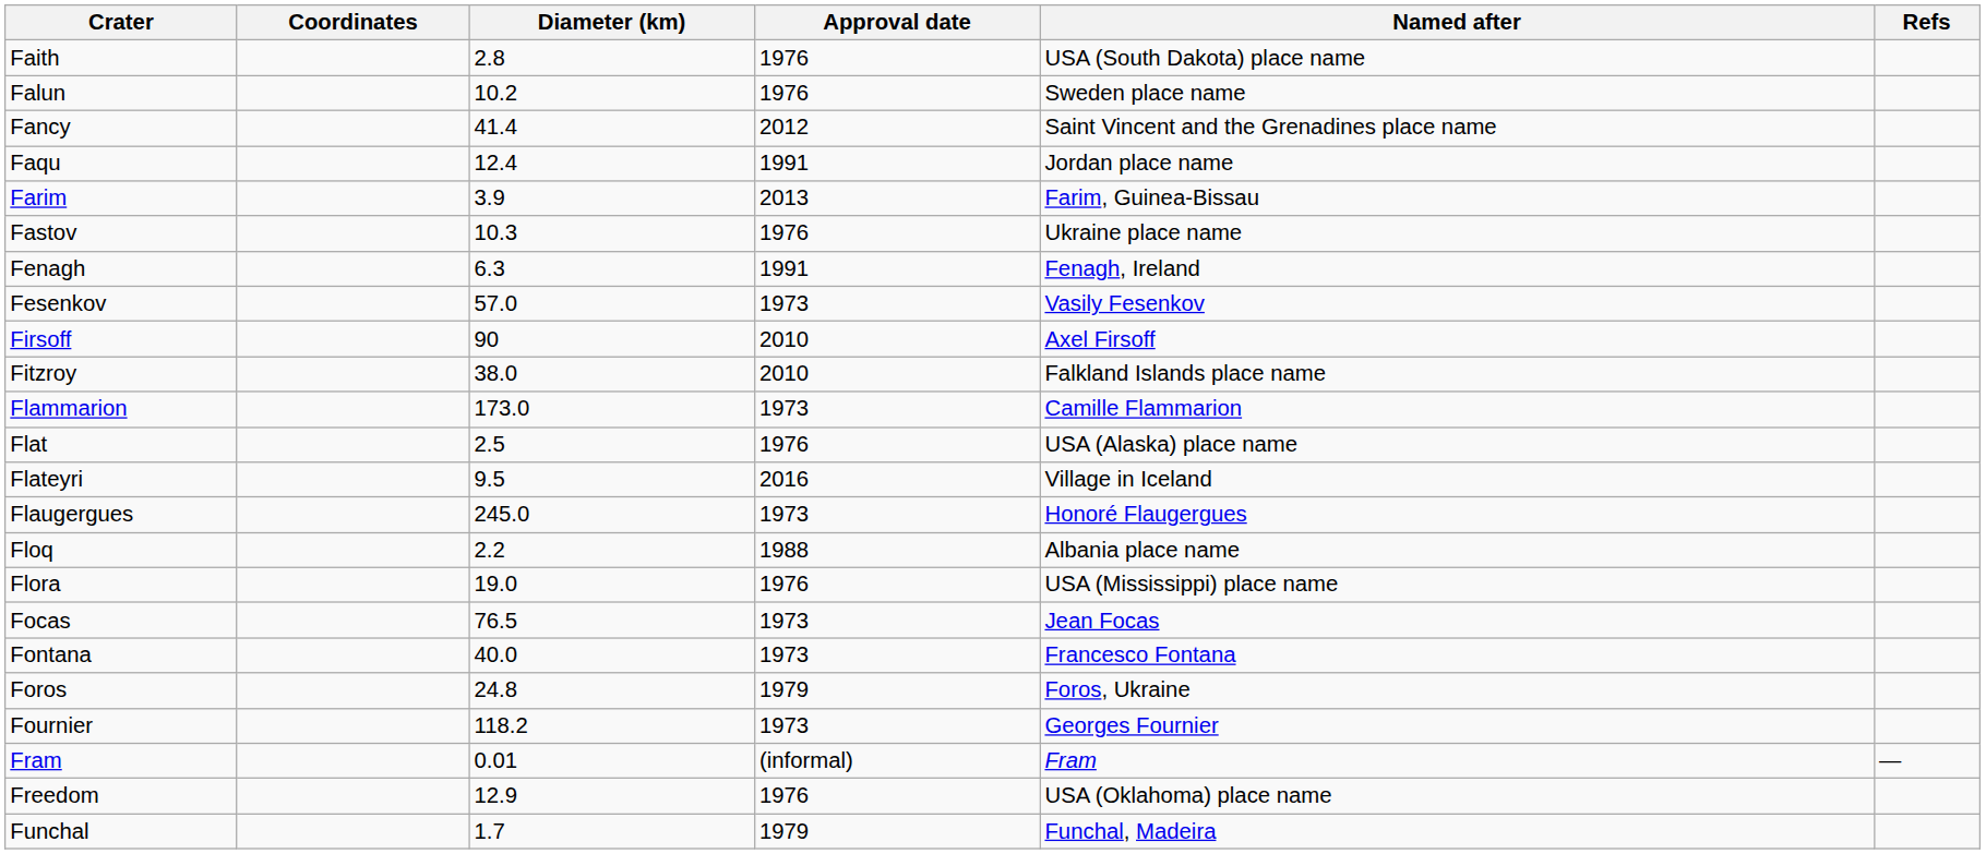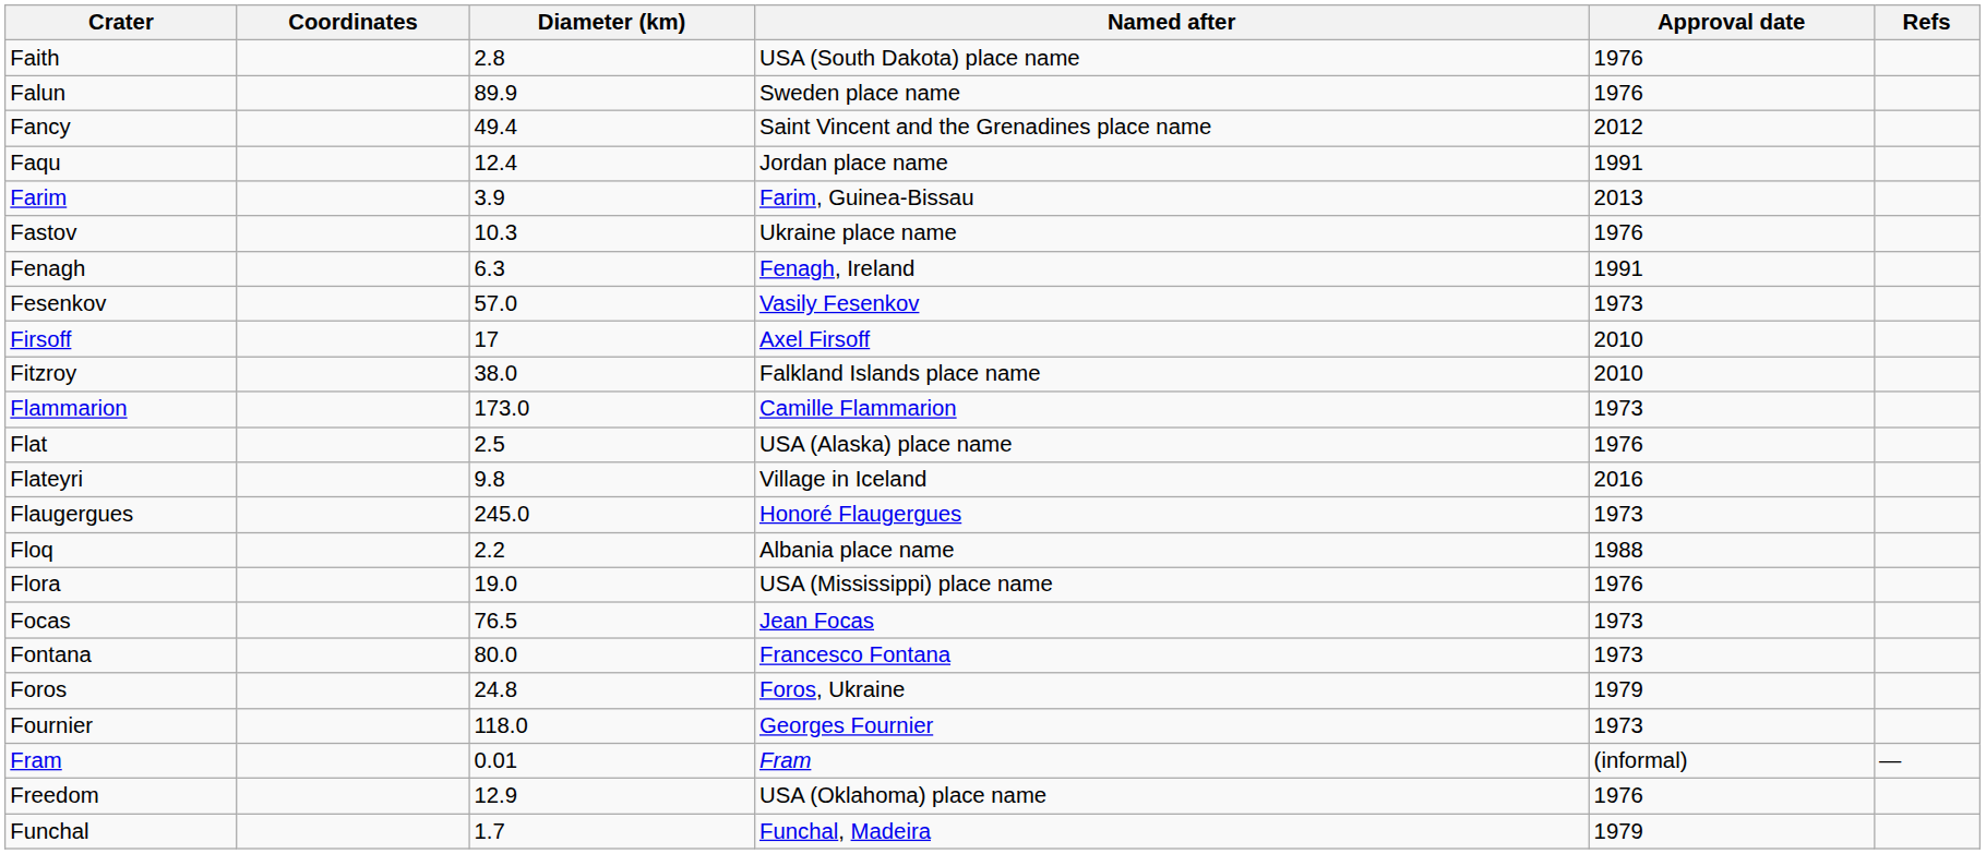 <table class="wikitable" style="min-width: 90%;">
 <tr>
 <th style="width:10em">Crater</th>
 <th style="width:10em">Coordinates</th>
 <th>Diameter (km)</th>
+<th>Named after</th>
 <th>Approval date</th>
-<th>Named after</th>
 <th>Refs</th>
 </tr>
 <tr id="Faith">
 <td>Faith</td>
 <td></td>
 <td>2.8</td>
+<td>USA (South Dakota) place name</td>
 <td>1976</td>
-<td>USA (South Dakota) place name</td>
 <td></td>
 </tr>
 <tr id="Falun">
 <td>Falun</td>
 <td></td>
-<td>10.2</td>
+<td>89.9</td>
+<td>Sweden place name</td>
 <td>1976</td>
-<td>Sweden place name</td>
 <td></td>
 </tr>
 <tr id="Fancy">
 <td>Fancy</td>
 <td></td>
-<td>41.4</td>
+<td>49.4</td>
+<td>Saint Vincent and the Grenadines place name</td>
 <td>2012</td>
-<td>Saint Vincent and the Grenadines place name</td>
 <td></td>
 </tr>
 <tr id="Faqu">
 <td>Faqu</td>
 <td></td>
 <td>12.4</td>
+<td>Jordan place name</td>
 <td>1991</td>
-<td>Jordan place name</td>
 <td></td>
 </tr>
 <tr id="Farim">
 <td><a href='#'>Farim</a></td>
 <td></td>
 <td>3.9</td>
+<td><a href='#'>Farim</a>, Guinea-Bissau</td>
 <td>2013</td>
-<td><a href='#'>Farim</a>, Guinea-Bissau</td>
 <td></td>
 </tr>
 <tr id="Fastov">
 <td>Fastov</td>
 <td></td>
 <td>10.3</td>
+<td>Ukraine place name</td>
 <td>1976</td>
-<td>Ukraine place name</td>
 <td></td>
 </tr>
 <tr id="Fenagh">
 <td>Fenagh</td>
 <td></td>
 <td>6.3</td>
+<td><a href='#'>Fenagh</a>, Ireland</td>
 <td>1991</td>
-<td><a href='#'>Fenagh</a>, Ireland</td>
 <td></td>
 </tr>
 <tr id="Fesenkov">
 <td>Fesenkov</td>
 <td></td>
 <td>57.0</td>
+<td><a href='#'>Vasily Fesenkov</a></td>
 <td>1973</td>
-<td><a href='#'>Vasily Fesenkov</a></td>
 <td></td>
 </tr>
 <tr id="Firsoff">
 <td><a href='#'>Firsoff</a></td>
 <td></td>
-<td>90</td>
+<td>17</td>
+<td><a href='#'>Axel Firsoff</a></td>
 <td>2010</td>
-<td><a href='#'>Axel Firsoff</a></td>
 <td></td>
 </tr>
 <tr id="Fitzroy">
 <td>Fitzroy</td>
 <td></td>
 <td>38.0</td>
+<td>Falkland Islands place name</td>
 <td>2010</td>
-<td>Falkland Islands place name</td>
 <td></td>
 </tr>
 <tr id="Flammarion">
 <td><a href='#'>Flammarion</a></td>
 <td></td>
 <td>173.0</td>
+<td><a href='#'>Camille Flammarion</a></td>
 <td>1973</td>
-<td><a href='#'>Camille Flammarion</a></td>
 <td></td>
 </tr>
 <tr id="Flat">
 <td>Flat</td>
 <td></td>
 <td>2.5</td>
+<td>USA (Alaska) place name</td>
 <td>1976</td>
-<td>USA (Alaska) place name</td>
 <td></td>
 </tr>
 <tr id="Flateyri">
 <td>Flateyri</td>
 <td></td>
-<td>9.5</td>
+<td>9.8</td>
+<td>Village in Iceland</td>
 <td>2016</td>
-<td>Village in Iceland</td>
 <td></td>
 </tr>
 <tr id="Flaugergues">
 <td>Flaugergues</td>
 <td></td>
 <td>245.0</td>
+<td><a href='#'>Honoré Flaugergues</a></td>
 <td>1973</td>
-<td><a href='#'>Honoré Flaugergues</a></td>
 <td></td>
 </tr>
 <tr id="Floq">
 <td>Floq</td>
 <td></td>
 <td>2.2</td>
+<td>Albania place name</td>
 <td>1988</td>
-<td>Albania place name</td>
 <td></td>
 </tr>
 <tr id="Flora">
 <td>Flora</td>
 <td></td>
 <td>19.0</td>
+<td>USA (Mississippi) place name</td>
 <td>1976</td>
-<td>USA (Mississippi) place name</td>
 <td></td>
 </tr>
 <tr id="Focas">
 <td>Focas</td>
 <td></td>
 <td>76.5</td>
+<td><a href='#'>Jean Focas</a></td>
 <td>1973</td>
-<td><a href='#'>Jean Focas</a></td>
 <td></td>
 </tr>
 <tr id="Fontana">
 <td>Fontana</td>
 <td></td>
-<td>40.0</td>
+<td>80.0</td>
+<td><a href='#'>Francesco Fontana</a></td>
 <td>1973</td>
-<td><a href='#'>Francesco Fontana</a></td>
 <td></td>
 </tr>
 <tr id="Foros">
 <td>Foros</td>
 <td></td>
 <td>24.8</td>
+<td><a href='#'>Foros</a>, Ukraine</td>
 <td>1979</td>
-<td><a href='#'>Foros</a>, Ukraine</td>
 <td></td>
 </tr>
 <tr id="Fournier">
 <td>Fournier</td>
 <td></td>
-<td>118.2</td>
+<td>118.0</td>
+<td><a href='#'>Georges Fournier</a></td>
 <td>1973</td>
-<td><a href='#'>Georges Fournier</a></td>
 <td></td>
 </tr>
 <tr id="???">
 <td><a href='#'>Fram</a></td>
 <td></td>
 <td>0.01</td>
+<td><em><a href='#'>Fram</a></em></td>
 <td>(informal)</td>
-<td><em><a href='#'>Fram</a></em></td>
 <td>—</td>
 </tr>
 <tr id="Freedom">
 <td>Freedom</td>
 <td></td>
 <td>12.9</td>
+<td>USA (Oklahoma) place name</td>
 <td>1976</td>
-<td>USA (Oklahoma) place name</td>
 <td></td>
 </tr>
 <tr id="Funchal">
 <td>Funchal</td>
 <td></td>
 <td>1.7</td>
+<td><a href='#'>Funchal</a>, <a href='#'>Madeira</a></td>
 <td>1979</td>
-<td><a href='#'>Funchal</a>, <a href='#'>Madeira</a></td>
 <td></td>
 </tr>
 </table>
